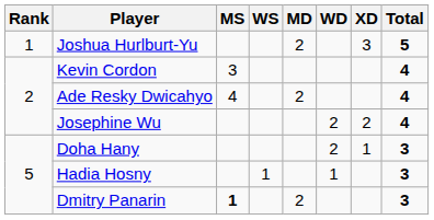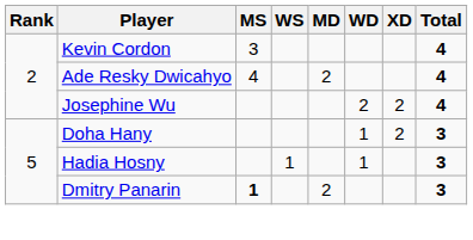 <table class=wikitable style="font-size:95%; text-align:center">
 <tr>
 <th>Rank</th>
 <th>Player</th>
 <th>MS</th>
 <th>WS</th>
 <th>MD</th>
 <th>WD</th>
 <th>XD</th>
 <th>Total</th>
-</tr>
-<tr>
-<td>1</td>
-<td align="left"> <a href='#'>Joshua Hurlburt-Yu</a></td>
-<td></td>
-<td></td>
-<td>2</td>
-<td></td>
-<td>3</td>
-<td><strong>5</strong></td>
 </tr>
 <tr>
 <td rowspan="3">2</td>
 <td align="left"> <a href='#'>Kevin Cordon</a></td>
 <td>3</td>
 <td></td>
 <td></td>
 <td></td>
 <td></td>
 <td><strong>4</strong></td>
 </tr>
 <tr>
 <td align="left"> <a href='#'>Ade Resky Dwicahyo</a></td>
 <td>4</td>
 <td></td>
 <td>2</td>
 <td></td>
 <td></td>
 <td><strong>4</strong></td>
 </tr>
 <tr>
 <td align="left"> <a href='#'>Josephine Wu</a></td>
 <td></td>
 <td></td>
 <td></td>
 <td>2</td>
 <td>2</td>
 <td><strong>4</strong></td>
 </tr>
 <tr>
 <td rowspan="3">5</td>
 <td align="left"> <a href='#'>Doha Hany</a></td>
 <td></td>
 <td></td>
 <td></td>
+<td>1</td>
 <td>2</td>
-<td>1</td>
 <td><strong>3</strong></td>
 </tr>
 <tr>
 <td align="left"> <a href='#'>Hadia Hosny</a></td>
 <td></td>
 <td>1</td>
 <td></td>
 <td>1</td>
 <td></td>
 <td><strong>3</strong></td>
 </tr>
 <tr>
 <td align="left"> <a href='#'>Dmitry Panarin</a></td>
 <td><strong>1</strong></td>
 <td></td>
 <td>2</td>
 <td></td>
 <td></td>
 <td><strong>3</strong></td>
 </tr>
 </table>
